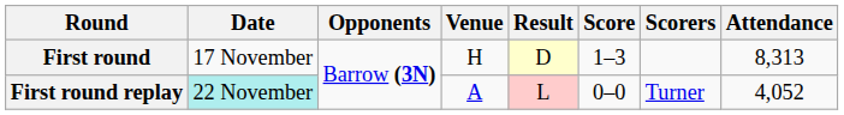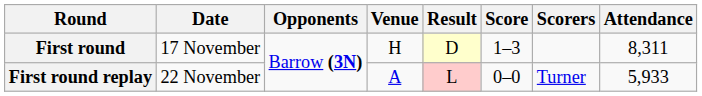 <table class="wikitable" style="text-align:center">
 <tr>
 <th>Round</th>
 <th>Date</th>
 <th>Opponents</th>
 <th>Venue</th>
 <th>Result</th>
 <th>Score</th>
 <th>Scorers</th>
 <th>Attendance</th>
 </tr>
 <tr>
 <th>First round</th>
 <td>17 November</td>
 <td rowspan=2><a href='#'>Barrow</a> <strong>(<a href='#'>3N</a>)</strong></td>
 <td>H</td>
 <td style="background-color:#FFFFCC">D</td>
 <td>1–3</td>
 <td align="left"></td>
-<td>8,313</td>
+<td>8,311</td>
 </tr>
 <tr>
 <th>First round replay</th>
-<td style="background: paleturquoise;">22 November</td>
+<td>22 November</td>
 <td><a href='#'>A</a></td>
 <td style="background-color:#FFCCCC">L</td>
 <td>0–0</td>
 <td align="left"><a href='#'>Turner</a></td>
-<td>4,052</td>
+<td>5,933</td>
 </tr>
 </table>
